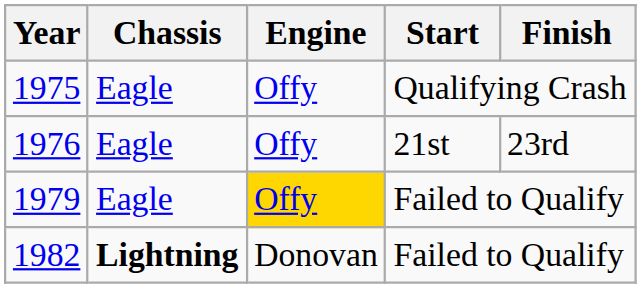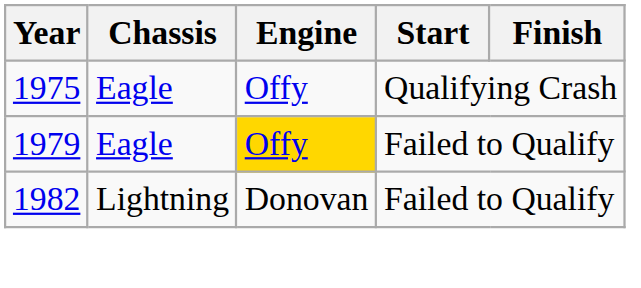 <table class="wikitable" style="font-size: 95%;">
 <tr>
 <th>Year</th>
 <th>Chassis</th>
 <th>Engine</th>
 <th>Start</th>
 <th>Finish</th>
 </tr>
 <tr>
 <td><a href='#'>1975</a></td>
 <td><a href='#'>Eagle</a></td>
 <td><a href='#'>Offy</a></td>
 <td colspan=2>Qualifying Crash</td>
 </tr>
 <tr>
-<td><a href='#'>1976</a></td>
-<td><a href='#'>Eagle</a></td>
-<td><a href='#'>Offy</a></td>
-<td>21st</td>
-<td>23rd</td>
-</tr>
-<tr>
 <td><a href='#'>1979</a></td>
 <td><a href='#'>Eagle</a></td>
 <td style="background: gold;"><a href='#'>Offy</a></td>
 <td colspan=2>Failed to Qualify</td>
 </tr>
 <tr>
 <td><a href='#'>1982</a></td>
-<td><strong>Lightning</strong></td>
+<td>Lightning</td>
 <td>Donovan</td>
 <td colspan=2>Failed to Qualify</td>
 </tr>
 </table>
